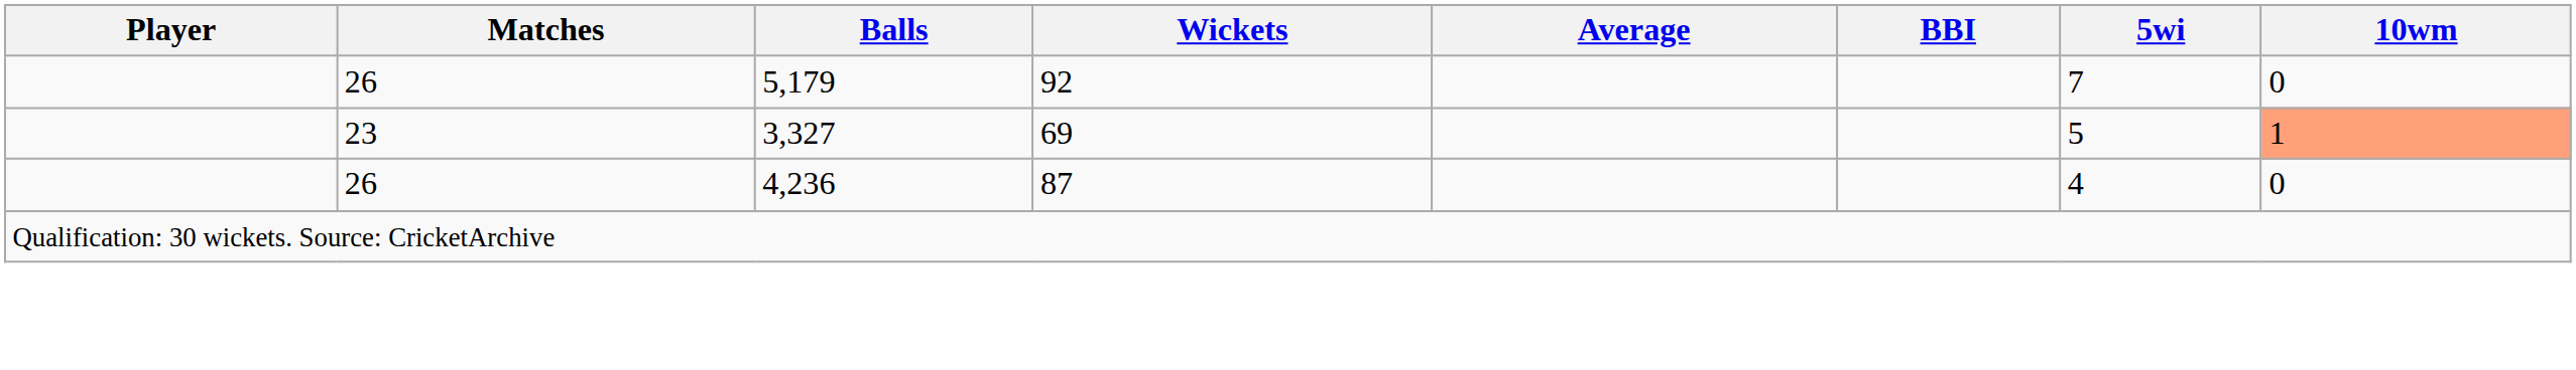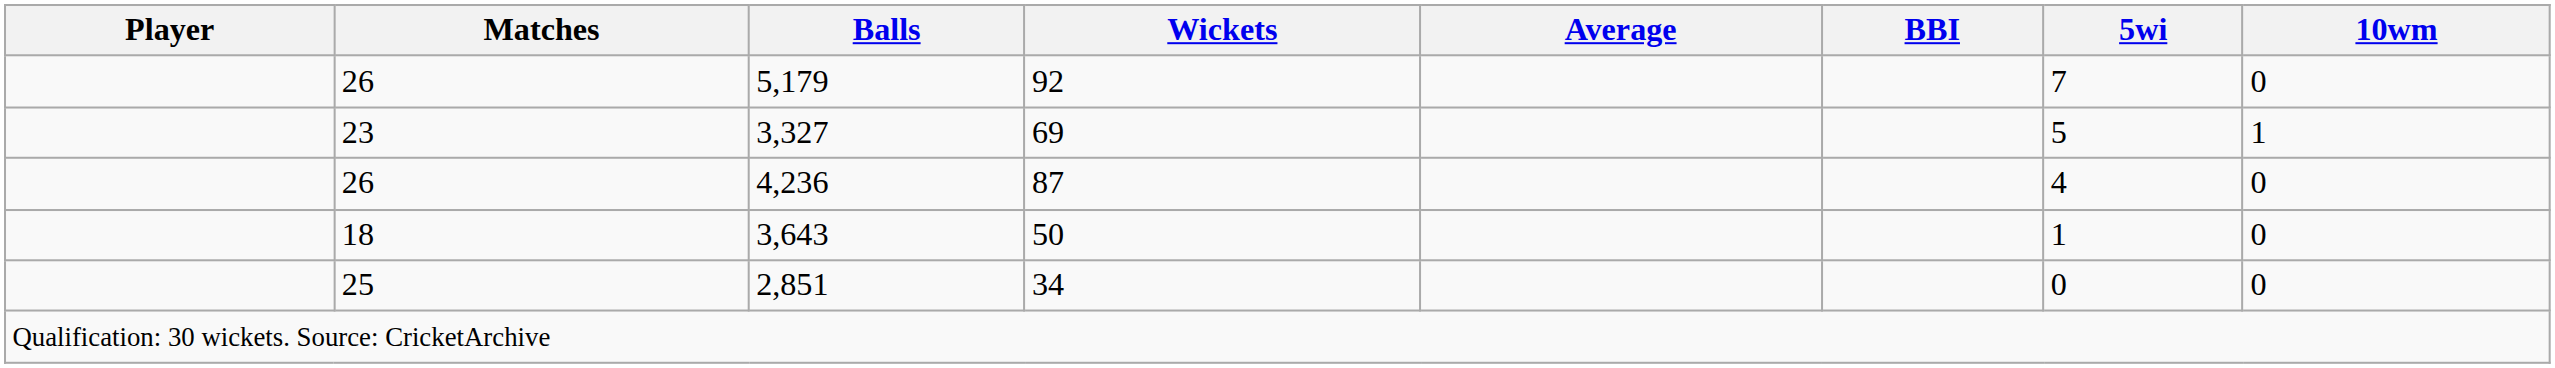 <table class="wikitable sortable" style="width:80%;">
 <tr>
 <th>Player</th>
 <th>Matches</th>
 <th><a href='#'>Balls</a></th>
 <th><a href='#'>Wickets</a></th>
 <th><a href='#'>Average</a></th>
 <th><a href='#'>BBI</a></th>
 <th><a href='#'>5wi</a></th>
 <th><a href='#'>10wm</a></th>
 </tr>
 <tr>
 <td></td>
 <td>26</td>
 <td>5,179</td>
 <td>92</td>
 <td></td>
 <td></td>
 <td>7</td>
 <td>0</td>
 </tr>
 <tr>
 <td></td>
 <td>23</td>
 <td>3,327</td>
 <td>69</td>
 <td></td>
 <td></td>
 <td>5</td>
-<td style="background: lightsalmon;">1</td>
+<td>1</td>
 </tr>
 <tr>
 <td></td>
 <td>26</td>
 <td>4,236</td>
 <td>87</td>
 <td></td>
 <td></td>
 <td>4</td>
 <td>0</td>
 </tr>
+<tr>
+<td></td>
+<td>18</td>
+<td>3,643</td>
+<td>50</td>
+<td></td>
+<td></td>
+<td>1</td>
+<td>0</td>
+</tr>
+<tr>
+<td></td>
+<td>25</td>
+<td>2,851</td>
+<td>34</td>
+<td></td>
+<td></td>
+<td>0</td>
+<td>0</td>
+</tr>
 <tr class="unsortable">
 <td colspan="8"><small>Qualification: 30 wickets.  Source: CricketArchive</small></td>
 </tr>
 </table>
